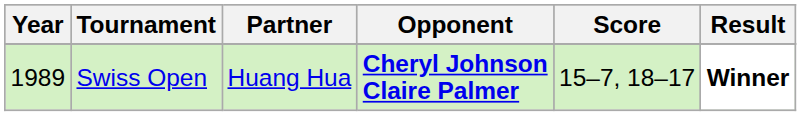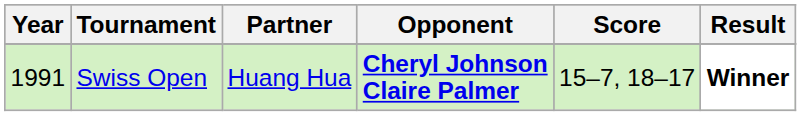 <table class="sortable wikitable" style="font-size: 90%;">
 <tr>
 <th>Year</th>
 <th>Tournament</th>
 <th>Partner</th>
 <th>Opponent</th>
 <th>Score</th>
 <th>Result</th>
 </tr>
 <tr>
 </tr>
 <tr style="background:#D4F1C5">
-<td align="center">1989</td>
+<td align="center">1991</td>
 <td align="left"><a href='#'>Swiss Open</a></td>
 <td align="left"> <a href='#'>Huang Hua</a></td>
 <td align="left"><strong> <a href='#'>Cheryl Johnson</a> <br> <a href='#'>Claire Palmer</a></strong></td>
 <td align="left">15–7, 18–17</td>
 <td style="text-align:left; background:white"> <strong>Winner</strong></td>
 </tr>
 </table>
